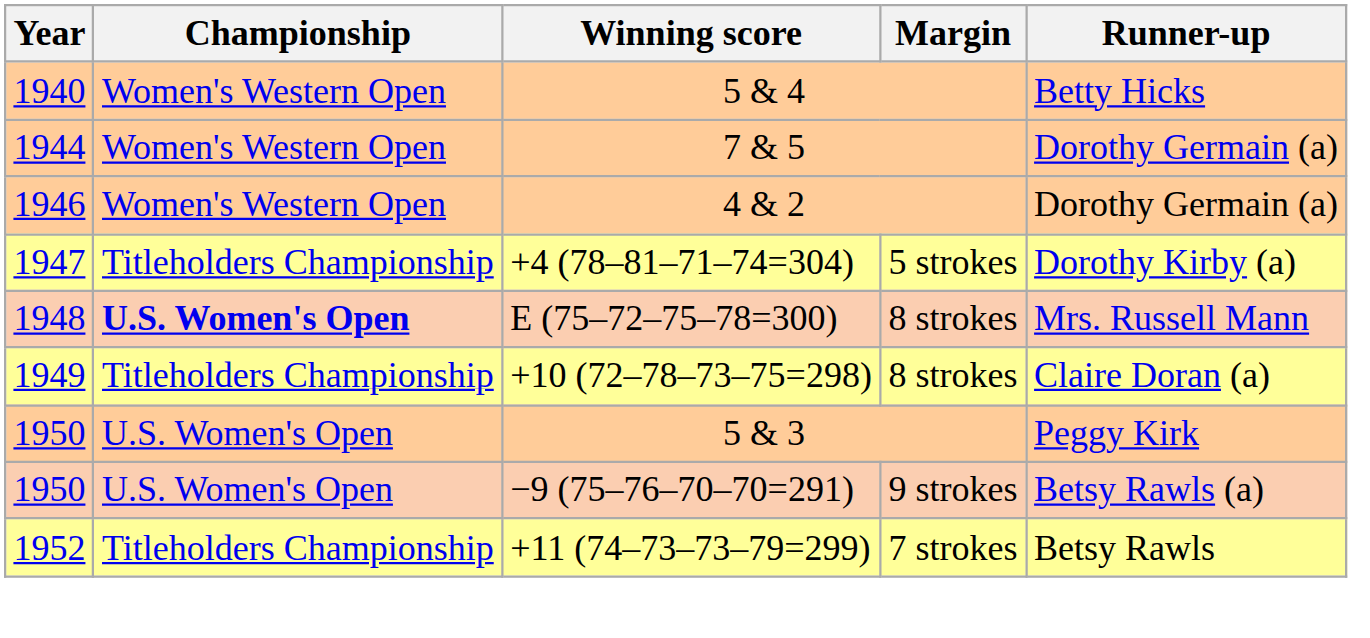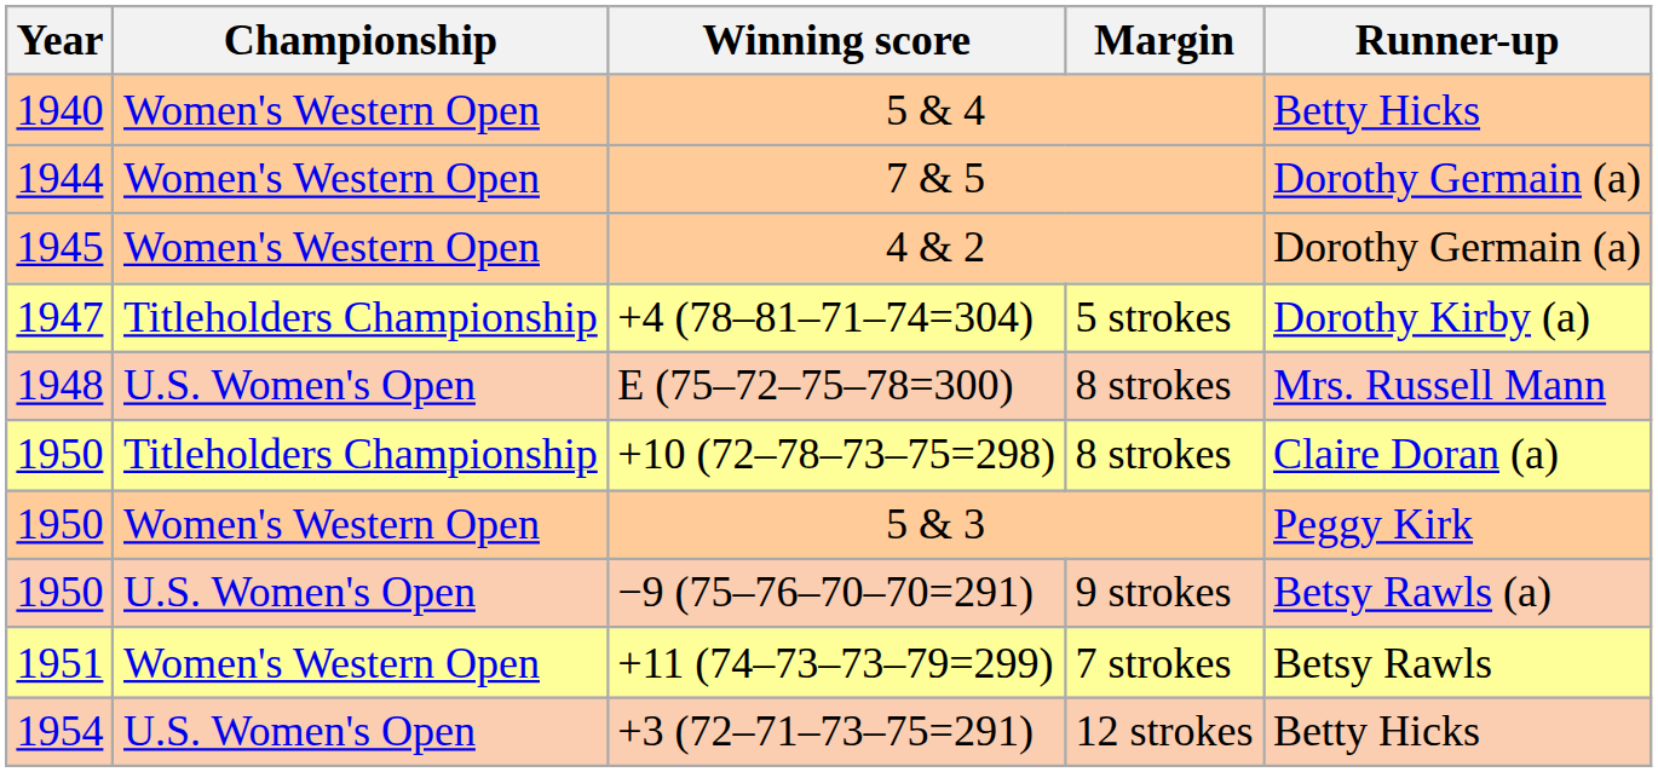 <table class="sortable wikitable">
 <tr>
 <th>Year</th>
 <th>Championship</th>
 <th>Winning score</th>
 <th>Margin</th>
 <th>Runner-up</th>
 </tr>
 <tr style="background:#FFCC99;">
 <td align=center><a href='#'>1940</a></td>
 <td><a href='#'>Women's Western Open</a></td>
 <td colspan=2 align=center>5 & 4</td>
 <td> <a href='#'>Betty Hicks</a></td>
 </tr>
 <tr style="background:#FFCC99;">
 <td align=center><a href='#'>1944</a></td>
 <td><a href='#'>Women's Western Open</a></td>
 <td colspan=2 align=center>7 & 5</td>
 <td> <a href='#'>Dorothy Germain</a> (a)</td>
 </tr>
 <tr style="background:#FFCC99;">
-<td align=center><a href='#'>1946</a></td>
+<td align=center><a href='#'>1945</a></td>
 <td><a href='#'>Women's Western Open</a></td>
 <td colspan=2 align=center>4 & 2</td>
 <td> Dorothy Germain (a)</td>
 </tr>
 <tr style="background:#FFFF99;">
 <td align=center><a href='#'>1947</a></td>
 <td><a href='#'>Titleholders Championship</a></td>
 <td>+4 (78–81–71–74=304)</td>
 <td>5 strokes</td>
 <td> <a href='#'>Dorothy Kirby</a> (a)</td>
 </tr>
 <tr style="background:#FBCEB1;">
 <td align=center><a href='#'>1948</a></td>
-<td><strong><a href='#'>U.S. Women's Open</a></strong></td>
+<td><a href='#'>U.S. Women's Open</a></td>
 <td>E (75–72–75–78=300)</td>
 <td>8 strokes</td>
 <td> <a href='#'>Mrs. Russell Mann</a></td>
 </tr>
 <tr style="background:#FFFF99;">
-<td align=center><a href='#'>1949</a></td>
+<td align=center><a href='#'>1950</a></td>
 <td><a href='#'>Titleholders Championship</a></td>
 <td>+10 (72–78–73–75=298)</td>
 <td>8 strokes</td>
 <td> <a href='#'>Claire Doran</a> (a)</td>
 </tr>
 <tr style="background:#FFCC99;">
 <td align=center><a href='#'>1950</a></td>
-<td><a href='#'>U.S. Women's Open</a></td>
+<td><a href='#'>Women's Western Open</a></td>
 <td colspan=2 align=center>5 & 3</td>
 <td> <a href='#'>Peggy Kirk</a></td>
 </tr>
 <tr style="background:#FBCEB1;">
 <td align=center><a href='#'>1950</a></td>
 <td><a href='#'>U.S. Women's Open</a></td>
 <td>−9 (75–76–70–70=291)</td>
 <td>9 strokes</td>
 <td> <a href='#'>Betsy Rawls</a> (a)</td>
 </tr>
 <tr style="background:#FFFF99;">
-<td align=center><a href='#'>1952</a></td>
-<td><a href='#'>Titleholders Championship</a></td>
+<td align=center><a href='#'>1951</a></td>
+<td><a href='#'>Women's Western Open</a></td>
 <td>+11 (74–73–73–79=299)</td>
 <td>7 strokes</td>
 <td> Betsy Rawls</td>
 </tr>
+<tr style="background:#FBCEB1;">
+<td align=center><a href='#'>1954</a></td>
+<td><a href='#'>U.S. Women's Open</a></td>
+<td>+3 (72–71–73–75=291)</td>
+<td>12 strokes</td>
+<td> Betty Hicks</td>
+</tr>
 </table>
